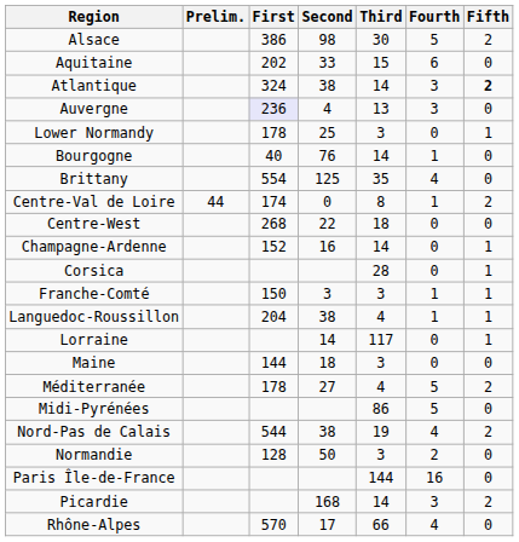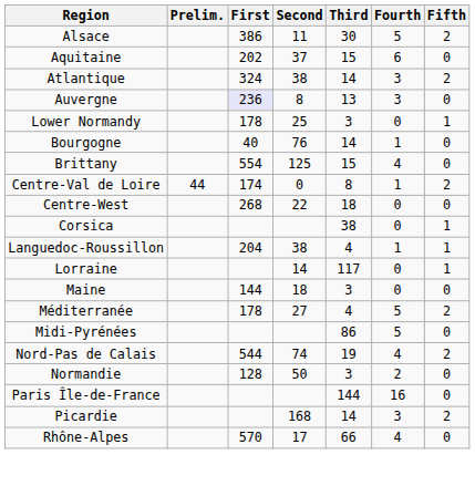 <table class="wikitable" style="text-align: center">
 <tr>
 <th>Region</th>
 <th>Prelim.</th>
 <th>First</th>
 <th>Second</th>
 <th>Third</th>
 <th>Fourth</th>
 <th>Fifth</th>
 </tr>
 <tr>
 <td>Alsace</td>
 <td></td>
 <td>386</td>
-<td>98</td>
+<td>11</td>
 <td>30</td>
 <td>5</td>
 <td>2</td>
 </tr>
 <tr>
 <td>Aquitaine</td>
 <td></td>
 <td>202</td>
-<td>33</td>
+<td>37</td>
 <td>15</td>
 <td>6</td>
 <td>0</td>
 </tr>
 <tr>
 <td>Atlantique</td>
 <td></td>
 <td>324</td>
 <td>38</td>
 <td>14</td>
 <td>3</td>
-<td><strong>2</strong></td>
+<td>2</td>
 </tr>
 <tr>
 <td>Auvergne</td>
 <td></td>
 <td style="background: lavender;">236</td>
-<td>4</td>
+<td>8</td>
 <td>13</td>
 <td>3</td>
 <td>0</td>
 </tr>
 <tr>
 <td>Lower Normandy</td>
 <td></td>
 <td>178</td>
 <td>25</td>
 <td>3</td>
 <td>0</td>
 <td>1</td>
 </tr>
 <tr>
 <td>Bourgogne</td>
 <td></td>
 <td>40</td>
 <td>76</td>
 <td>14</td>
 <td>1</td>
 <td>0</td>
 </tr>
 <tr>
 <td>Brittany</td>
 <td></td>
 <td>554</td>
 <td>125</td>
-<td>35</td>
+<td>15</td>
 <td>4</td>
 <td>0</td>
 </tr>
 <tr>
 <td>Centre-Val de Loire</td>
 <td>44</td>
 <td>174</td>
 <td>0</td>
 <td>8</td>
 <td>1</td>
 <td>2</td>
 </tr>
 <tr>
 <td>Centre-West</td>
 <td></td>
 <td>268</td>
 <td>22</td>
 <td>18</td>
 <td>0</td>
 <td>0</td>
 </tr>
 <tr>
-<td>Champagne-Ardenne</td>
-<td></td>
-<td>152</td>
-<td>16</td>
-<td>14</td>
-<td>0</td>
-<td>1</td>
-</tr>
-<tr>
 <td>Corsica</td>
 <td></td>
 <td></td>
 <td></td>
-<td>28</td>
+<td>38</td>
 <td>0</td>
-<td>1</td>
-</tr>
-<tr>
-<td>Franche-Comté</td>
-<td></td>
-<td>150</td>
-<td>3</td>
-<td>3</td>
-<td>1</td>
 <td>1</td>
 </tr>
 <tr>
 <td>Languedoc-Roussillon</td>
 <td></td>
 <td>204</td>
 <td>38</td>
 <td>4</td>
 <td>1</td>
 <td>1</td>
 </tr>
 <tr>
 <td>Lorraine</td>
 <td></td>
 <td></td>
 <td>14</td>
 <td>117</td>
 <td>0</td>
 <td>1</td>
 </tr>
 <tr>
 <td>Maine</td>
 <td></td>
 <td>144</td>
 <td>18</td>
 <td>3</td>
 <td>0</td>
 <td>0</td>
 </tr>
 <tr>
 <td>Méditerranée</td>
 <td></td>
 <td>178</td>
 <td>27</td>
 <td>4</td>
 <td>5</td>
 <td>2</td>
 </tr>
 <tr>
 <td>Midi-Pyrénées</td>
 <td></td>
 <td></td>
 <td></td>
 <td>86</td>
 <td>5</td>
 <td>0</td>
 </tr>
 <tr>
 <td>Nord-Pas de Calais</td>
 <td></td>
 <td>544</td>
-<td>38</td>
+<td>74</td>
 <td>19</td>
 <td>4</td>
 <td>2</td>
 </tr>
 <tr>
 <td>Normandie</td>
 <td></td>
 <td>128</td>
 <td>50</td>
 <td>3</td>
 <td>2</td>
 <td>0</td>
 </tr>
 <tr>
 <td>Paris Île-de-France</td>
 <td></td>
 <td></td>
 <td></td>
 <td>144</td>
 <td>16</td>
 <td>0</td>
 </tr>
 <tr>
 <td>Picardie</td>
 <td></td>
 <td></td>
 <td>168</td>
 <td>14</td>
 <td>3</td>
 <td>2</td>
 </tr>
 <tr>
 <td>Rhône-Alpes</td>
 <td></td>
 <td>570</td>
 <td>17</td>
 <td>66</td>
 <td>4</td>
 <td>0</td>
 </tr>
 </table>
